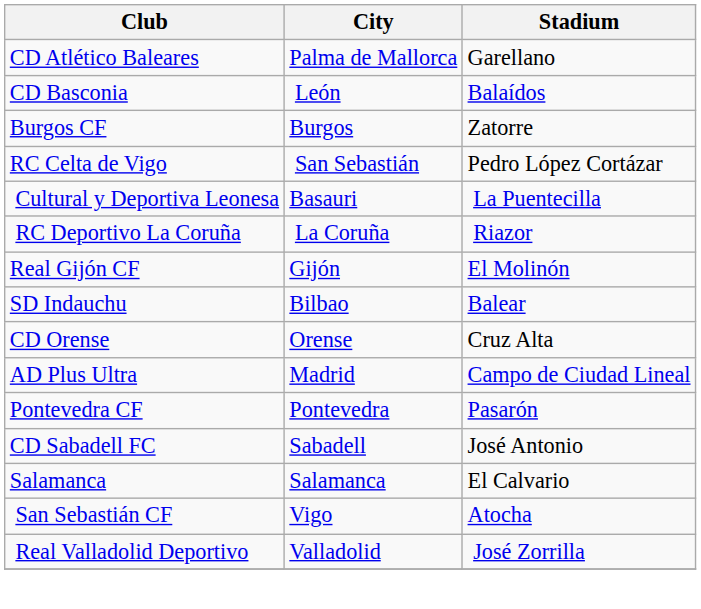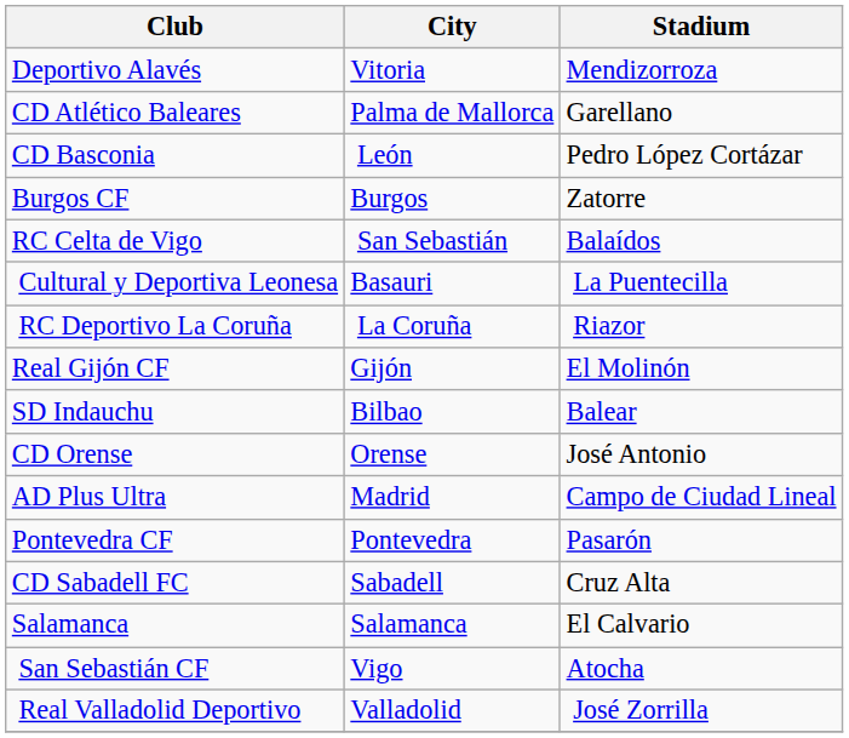 <table class="wikitable sortable" style="text-align: left;">
 <tr>
 <th>Club</th>
 <th>City</th>
 <th>Stadium</th>
+</tr>
+<tr>
+<td><a href='#'>Deportivo Alavés</a></td>
+<td><a href='#'>Vitoria</a></td>
+<td><a href='#'>Mendizorroza</a></td>
 </tr>
 <tr>
 <td><a href='#'>CD Atlético Baleares</a></td>
 <td><a href='#'>Palma de Mallorca</a></td>
 <td>Garellano</td>
 </tr>
 <tr>
 <td><a href='#'>CD Basconia</a></td>
 <td> <a href='#'>León</a></td>
-<td><a href='#'>Balaídos</a></td>
+<td>Pedro López Cortázar</td>
 </tr>
 <tr>
 <td><a href='#'>Burgos CF</a></td>
 <td><a href='#'>Burgos</a></td>
 <td>Zatorre</td>
 </tr>
 <tr>
 <td><a href='#'>RC Celta de Vigo</a></td>
 <td> <a href='#'>San Sebastián</a></td>
-<td>Pedro López Cortázar</td>
+<td><a href='#'>Balaídos</a></td>
 </tr>
 <tr>
 <td> <a href='#'>Cultural y Deportiva Leonesa</a></td>
 <td><a href='#'>Basauri</a></td>
 <td> <a href='#'>La Puentecilla</a></td>
 </tr>
 <tr>
 <td> <a href='#'>RC Deportivo La Coruña</a></td>
 <td> <a href='#'>La Coruña</a></td>
 <td> <a href='#'>Riazor</a></td>
 </tr>
 <tr>
 <td><a href='#'>Real Gijón CF</a></td>
 <td><a href='#'>Gijón</a></td>
 <td><a href='#'>El Molinón</a></td>
 </tr>
 <tr>
 <td><a href='#'>SD Indauchu</a></td>
 <td><a href='#'>Bilbao</a></td>
 <td><a href='#'>Balear</a></td>
 </tr>
 <tr>
 <td><a href='#'>CD Orense</a></td>
 <td><a href='#'>Orense</a></td>
-<td>Cruz Alta</td>
+<td>José Antonio</td>
 </tr>
 <tr>
 <td><a href='#'>AD Plus Ultra</a></td>
 <td><a href='#'>Madrid</a></td>
 <td><a href='#'>Campo de Ciudad Lineal</a></td>
 </tr>
 <tr>
 <td><a href='#'>Pontevedra CF</a></td>
 <td><a href='#'>Pontevedra</a></td>
 <td><a href='#'>Pasarón</a></td>
 </tr>
 <tr>
 <td><a href='#'>CD Sabadell FC</a></td>
 <td><a href='#'>Sabadell</a></td>
-<td>José Antonio</td>
+<td>Cruz Alta</td>
 </tr>
 <tr>
 <td><a href='#'>Salamanca</a></td>
 <td><a href='#'>Salamanca</a></td>
 <td>El Calvario</td>
 </tr>
 <tr>
 <td> <a href='#'>San Sebastián CF</a></td>
 <td><a href='#'>Vigo</a></td>
 <td><a href='#'>Atocha</a></td>
 </tr>
 <tr>
 <td> <a href='#'>Real Valladolid Deportivo</a></td>
 <td><a href='#'>Valladolid</a></td>
 <td> <a href='#'>José Zorrilla</a></td>
 </tr>
 <tr>
 </tr>
 </table>
